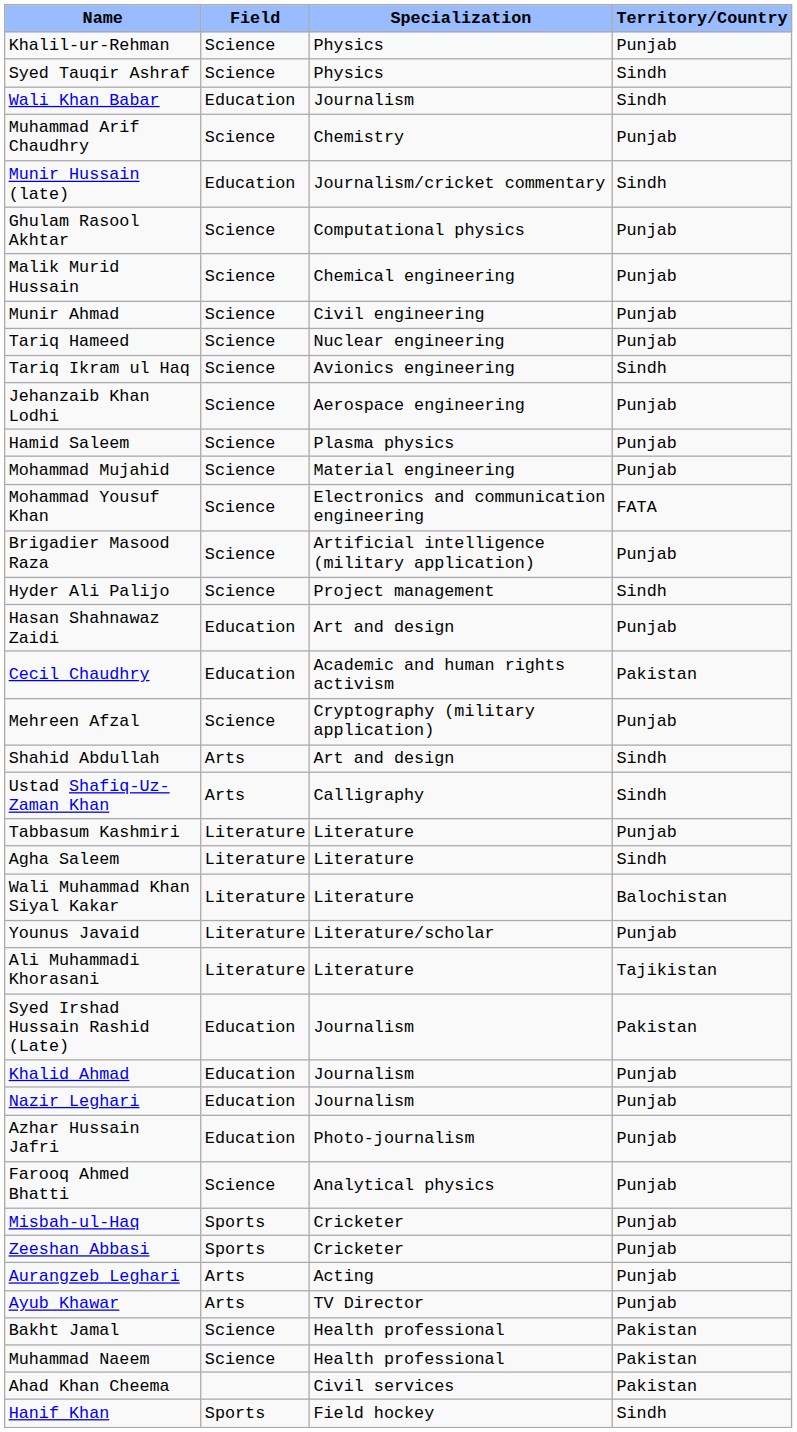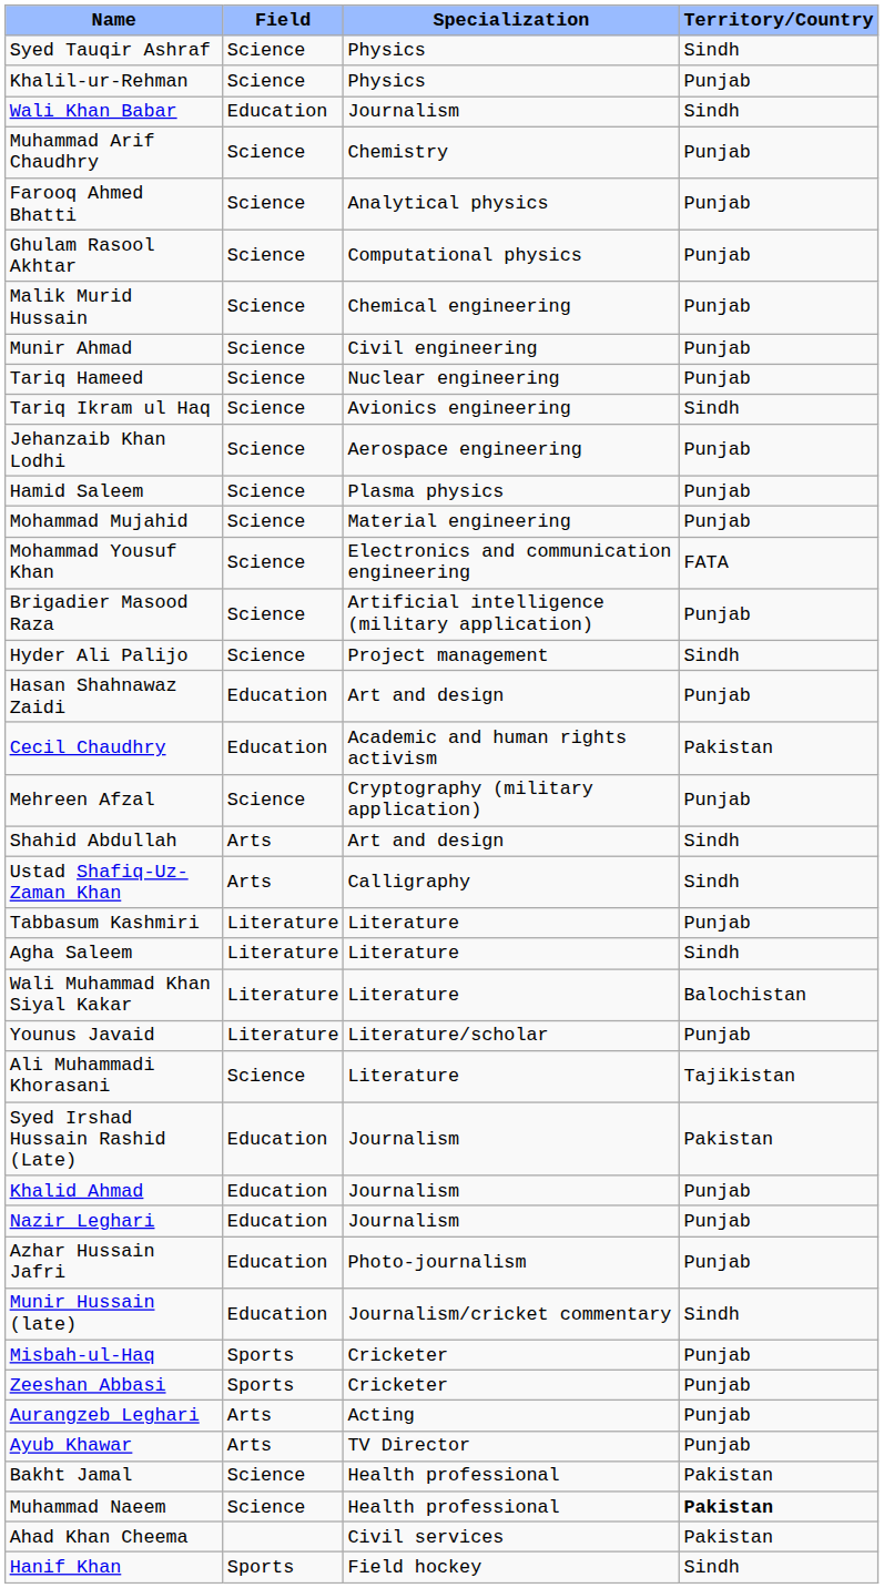 <table class="wikitable">
 <tr>
 <th style="background:#9BF"><span>Name</span></th>
 <th style="background:#9BF"><span>Field</span></th>
 <th style="background:#9BF"><span>Specialization</span></th>
 <th style="background:#9BF"><span>Territory/Country</span></th>
 </tr>
 <tr>
+<td>Syed Tauqir Ashraf</td>
+<td>Science</td>
+<td>Physics</td>
+<td>Sindh</td>
+</tr>
+<tr>
 <td>Khalil-ur-Rehman</td>
 <td>Science</td>
 <td>Physics</td>
 <td>Punjab</td>
-</tr>
-<tr>
-<td>Syed Tauqir Ashraf</td>
-<td>Science</td>
-<td>Physics</td>
-<td>Sindh</td>
 </tr>
 <tr>
 <td><a href='#'>Wali Khan Babar</a></td>
 <td>Education</td>
 <td>Journalism</td>
 <td>Sindh</td>
 </tr>
 <tr>
 <td>Muhammad Arif Chaudhry</td>
 <td>Science</td>
 <td>Chemistry</td>
 <td>Punjab</td>
 </tr>
 <tr>
-<td><a href='#'>Munir Hussain</a> (late)</td>
-<td>Education</td>
-<td>Journalism/cricket commentary</td>
-<td>Sindh</td>
+<td>Farooq Ahmed Bhatti</td>
+<td>Science</td>
+<td>Analytical physics</td>
+<td>Punjab</td>
 </tr>
 <tr>
 <td>Ghulam Rasool Akhtar</td>
 <td>Science</td>
 <td>Computational physics</td>
 <td>Punjab</td>
 </tr>
 <tr>
 <td>Malik Murid Hussain</td>
 <td>Science</td>
 <td>Chemical engineering</td>
 <td>Punjab</td>
 </tr>
 <tr>
 <td>Munir Ahmad</td>
 <td>Science</td>
 <td>Civil engineering</td>
 <td>Punjab</td>
 </tr>
 <tr>
 <td>Tariq Hameed</td>
 <td>Science</td>
 <td>Nuclear engineering</td>
 <td>Punjab</td>
 </tr>
 <tr>
 <td>Tariq Ikram ul Haq</td>
 <td>Science</td>
 <td>Avionics engineering</td>
 <td>Sindh</td>
 </tr>
 <tr>
 <td>Jehanzaib Khan Lodhi</td>
 <td>Science</td>
 <td>Aerospace engineering</td>
 <td>Punjab</td>
 </tr>
 <tr>
 <td>Hamid Saleem</td>
 <td>Science</td>
 <td>Plasma physics</td>
 <td>Punjab</td>
 </tr>
 <tr>
 <td>Mohammad Mujahid</td>
 <td>Science</td>
 <td>Material engineering</td>
 <td>Punjab</td>
 </tr>
 <tr>
 <td>Mohammad Yousuf Khan</td>
 <td>Science</td>
 <td>Electronics and communication engineering</td>
 <td>FATA</td>
 </tr>
 <tr>
 <td>Brigadier Masood Raza</td>
 <td>Science</td>
 <td>Artificial intelligence (military application)</td>
 <td>Punjab</td>
 </tr>
 <tr>
 <td>Hyder Ali Palijo</td>
 <td>Science</td>
 <td>Project management</td>
 <td>Sindh</td>
 </tr>
 <tr>
 <td>Hasan Shahnawaz Zaidi</td>
 <td>Education</td>
 <td>Art and design</td>
 <td>Punjab</td>
 </tr>
 <tr>
 <td><a href='#'>Cecil Chaudhry</a></td>
 <td>Education</td>
 <td>Academic and human rights activism</td>
 <td>Pakistan</td>
 </tr>
 <tr>
 <td>Mehreen Afzal</td>
 <td>Science</td>
 <td>Cryptography (military application)</td>
 <td>Punjab</td>
 </tr>
 <tr>
 <td>Shahid Abdullah</td>
 <td>Arts</td>
 <td>Art and design</td>
 <td>Sindh</td>
 </tr>
 <tr>
 <td>Ustad <a href='#'>Shafiq-Uz-Zaman Khan</a></td>
 <td>Arts</td>
 <td>Calligraphy</td>
 <td>Sindh</td>
 </tr>
 <tr>
 <td>Tabbasum Kashmiri</td>
 <td>Literature</td>
 <td>Literature</td>
 <td>Punjab</td>
 </tr>
 <tr>
 <td>Agha Saleem</td>
 <td>Literature</td>
 <td>Literature</td>
 <td>Sindh</td>
 </tr>
 <tr>
 <td>Wali Muhammad Khan Siyal Kakar</td>
 <td>Literature</td>
 <td>Literature</td>
 <td>Balochistan</td>
 </tr>
 <tr>
 <td>Younus Javaid</td>
 <td>Literature</td>
 <td>Literature/scholar</td>
 <td>Punjab</td>
 </tr>
 <tr>
 <td>Ali Muhammadi Khorasani</td>
-<td>Literature</td>
+<td>Science</td>
 <td>Literature</td>
 <td>Tajikistan</td>
 </tr>
 <tr>
 <td>Syed Irshad Hussain Rashid (Late)</td>
 <td>Education</td>
 <td>Journalism</td>
 <td>Pakistan</td>
 </tr>
 <tr>
 <td><a href='#'>Khalid Ahmad</a></td>
 <td>Education</td>
 <td>Journalism</td>
 <td>Punjab</td>
 </tr>
 <tr>
 <td><a href='#'>Nazir Leghari</a></td>
 <td>Education</td>
 <td>Journalism</td>
 <td>Punjab</td>
 </tr>
 <tr>
 <td>Azhar Hussain Jafri</td>
 <td>Education</td>
 <td>Photo-journalism</td>
 <td>Punjab</td>
 </tr>
 <tr>
-<td>Farooq Ahmed Bhatti</td>
-<td>Science</td>
-<td>Analytical physics</td>
-<td>Punjab</td>
+<td><a href='#'>Munir Hussain</a> (late)</td>
+<td>Education</td>
+<td>Journalism/cricket commentary</td>
+<td>Sindh</td>
 </tr>
 <tr>
 <td><a href='#'>Misbah-ul-Haq</a></td>
 <td>Sports</td>
 <td>Cricketer</td>
 <td>Punjab</td>
 </tr>
 <tr>
 <td><a href='#'>Zeeshan Abbasi</a></td>
 <td>Sports</td>
 <td>Cricketer</td>
 <td>Punjab</td>
 </tr>
 <tr>
 <td><a href='#'>Aurangzeb Leghari</a></td>
 <td>Arts</td>
 <td>Acting</td>
 <td>Punjab</td>
 </tr>
 <tr>
 <td><a href='#'>Ayub Khawar</a></td>
 <td>Arts</td>
 <td>TV Director</td>
 <td>Punjab</td>
 </tr>
 <tr>
 <td>Bakht Jamal</td>
 <td>Science</td>
 <td>Health professional</td>
 <td>Pakistan</td>
 </tr>
 <tr>
 <td>Muhammad Naeem</td>
 <td>Science</td>
 <td>Health professional</td>
-<td>Pakistan</td>
+<td><strong>Pakistan</strong></td>
 </tr>
 <tr>
 <td>Ahad Khan Cheema</td>
 <td></td>
 <td>Civil services</td>
 <td>Pakistan</td>
 </tr>
 <tr>
 <td><a href='#'>Hanif Khan</a></td>
 <td>Sports</td>
 <td>Field hockey</td>
 <td>Sindh</td>
 </tr>
 </table>
